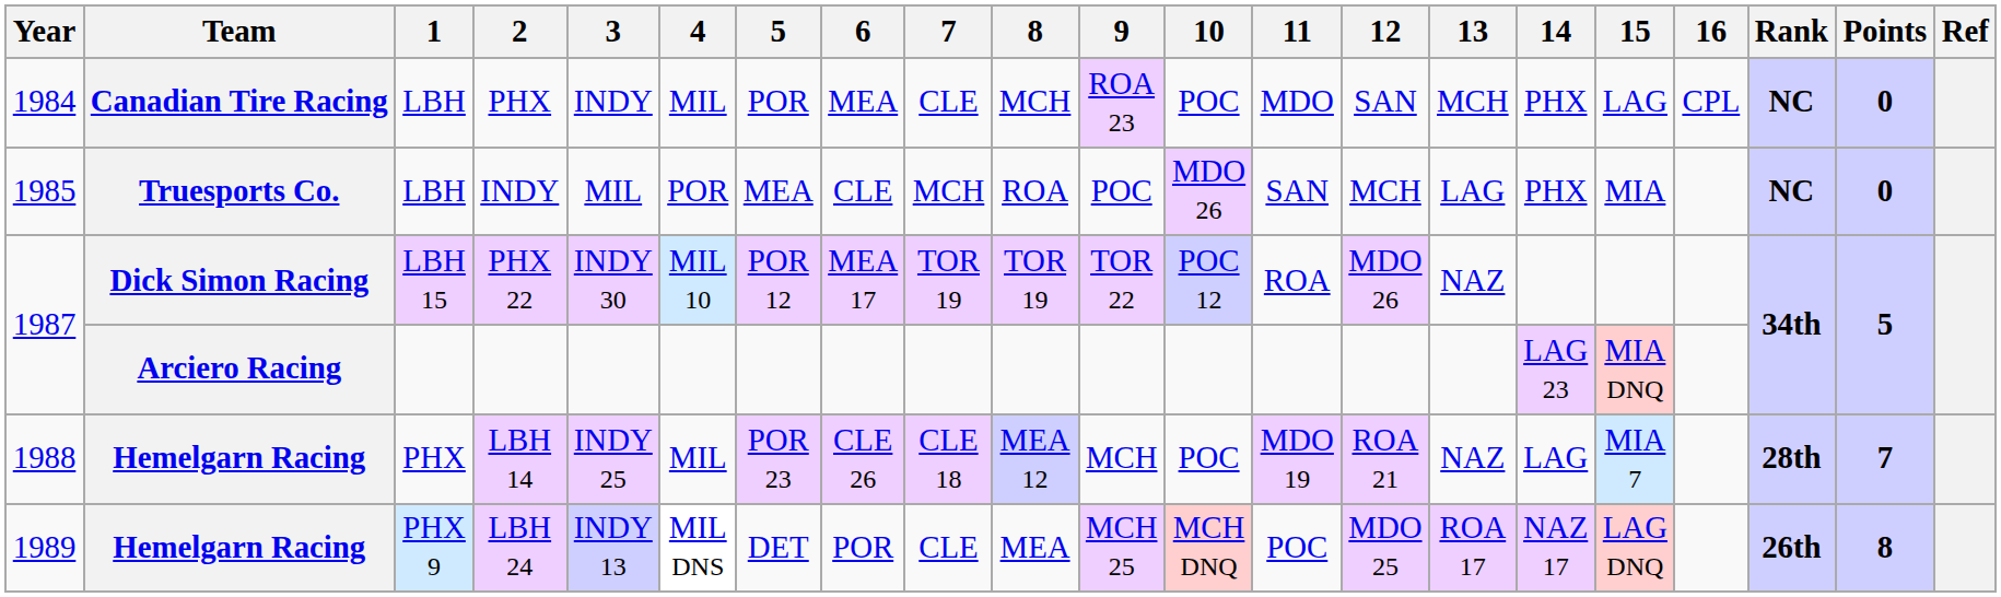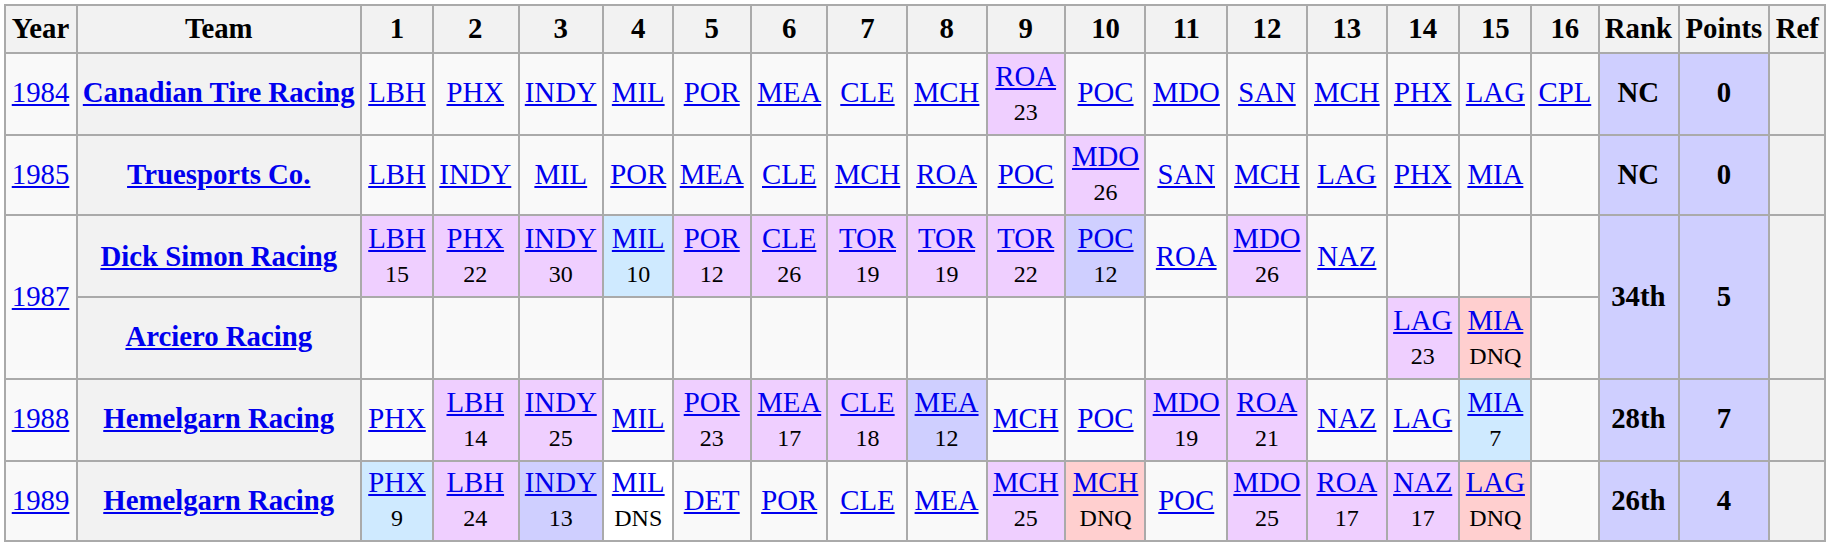 <table class="wikitable" style="text-align:center; font-size:90%">
 <tr>
 <th>Year</th>
 <th>Team</th>
 <th>1</th>
 <th>2</th>
 <th>3</th>
 <th>4</th>
 <th>5</th>
 <th>6</th>
 <th>7</th>
 <th>8</th>
 <th>9</th>
 <th>10</th>
 <th>11</th>
 <th>12</th>
 <th>13</th>
 <th>14</th>
 <th>15</th>
 <th>16</th>
 <th>Rank</th>
 <th>Points</th>
 <th>Ref</th>
 </tr>
 <tr>
 <td><a href='#'>1984</a></td>
 <th><a href='#'>Canadian Tire Racing</a></th>
 <td><a href='#'>LBH</a><br><small></small></td>
 <td><a href='#'>PHX</a><br><small></small></td>
 <td><a href='#'>INDY</a><br><small></small></td>
 <td><a href='#'>MIL</a><br><small></small></td>
 <td><a href='#'>POR</a><br><small></small></td>
 <td><a href='#'>MEA</a><br><small></small></td>
 <td><a href='#'>CLE</a><br><small></small></td>
 <td><a href='#'>MCH</a><br><small></small></td>
 <td style="background:#EFCFFF;"><a href='#'>ROA</a><br><small>23</small></td>
 <td><a href='#'>POC</a><br><small></small></td>
 <td><a href='#'>MDO</a><br><small></small></td>
 <td><a href='#'>SAN</a><br><small></small></td>
 <td><a href='#'>MCH</a><br><small></small></td>
 <td><a href='#'>PHX</a><br><small></small></td>
 <td><a href='#'>LAG</a><br><small></small></td>
 <td><a href='#'>CPL</a><br><small></small></td>
 <td style="background:#CFCFFF;"><strong>NC</strong></td>
 <td style="background:#CFCFFF;"><strong>0</strong></td>
 <th></th>
 </tr>
 <tr>
 <td><a href='#'>1985</a></td>
 <th><a href='#'>Truesports Co.</a></th>
 <td><a href='#'>LBH</a><br><small></small></td>
 <td><a href='#'>INDY</a><br><small></small></td>
 <td><a href='#'>MIL</a><br><small></small></td>
 <td><a href='#'>POR</a><br><small></small></td>
 <td><a href='#'>MEA</a><br><small></small></td>
 <td><a href='#'>CLE</a><br><small></small></td>
 <td><a href='#'>MCH</a><br><small></small></td>
 <td><a href='#'>ROA</a><br><small></small></td>
 <td><a href='#'>POC</a><br><small></small></td>
 <td style="background:#EFCFFF;"><a href='#'>MDO</a><br><small>26</small></td>
 <td><a href='#'>SAN</a><br><small></small></td>
 <td><a href='#'>MCH</a><br><small></small></td>
 <td><a href='#'>LAG</a><br><small></small></td>
 <td><a href='#'>PHX</a><br><small></small></td>
 <td><a href='#'>MIA</a><br><small></small></td>
 <td></td>
 <td style="background:#CFCFFF;"><strong>NC</strong></td>
 <td style="background:#CFCFFF;"><strong>0</strong></td>
 <th></th>
 </tr>
 <tr>
 <td rowspan=2><a href='#'>1987</a></td>
 <th><a href='#'>Dick Simon Racing</a></th>
 <td style="background:#EFCFFF;"><a href='#'>LBH</a><br><small>15</small></td>
 <td style="background:#EFCFFF;"><a href='#'>PHX</a><br><small>22</small></td>
 <td style="background:#EFCFFF;"><a href='#'>INDY</a><br><small>30</small></td>
 <td style="background:#CFEAFF;"><a href='#'>MIL</a><br><small>10</small></td>
 <td style="background:#EFCFFF;"><a href='#'>POR</a><br><small>12</small></td>
-<td style="background:#EFCFFF;"><a href='#'>MEA</a><br><small>17</small></td>
+<td style="background:#EFCFFF;"><a href='#'>CLE</a><br><small>26</small></td>
 <td style="background:#EFCFFF;"><a href='#'>TOR</a><br><small>19</small></td>
 <td style="background:#EFCFFF;"><a href='#'>TOR</a><br><small>19</small></td>
 <td style="background:#EFCFFF;"><a href='#'>TOR</a><br><small>22</small></td>
 <td style="background:#CFCFFF;"><a href='#'>POC</a><br><small>12</small></td>
 <td><a href='#'>ROA</a><br><small></small></td>
 <td style="background:#EFCFFF;"><a href='#'>MDO</a><br><small>26</small></td>
 <td><a href='#'>NAZ</a><br><small></small></td>
 <td></td>
 <td></td>
 <td></td>
 <td style="background:#CFCFFF;" rowspan=2><strong>34th</strong></td>
 <td style="background:#CFCFFF;" rowspan=2><strong>5</strong></td>
 <th rowspan=2></th>
 </tr>
 <tr>
 <th><a href='#'>Arciero Racing</a></th>
 <td></td>
 <td></td>
 <td></td>
 <td></td>
 <td></td>
 <td></td>
 <td></td>
 <td></td>
 <td></td>
 <td></td>
 <td></td>
 <td></td>
 <td></td>
 <td style="background:#EFCFFF;"><a href='#'>LAG</a><br><small>23</small></td>
 <td style="background:#FFCFCF;"><a href='#'>MIA</a><br><small>DNQ</small></td>
 <td></td>
 </tr>
 <tr>
 <td><a href='#'>1988</a></td>
 <th><a href='#'>Hemelgarn Racing</a></th>
 <td><a href='#'>PHX</a><br><small></small></td>
 <td style="background:#EFCFFF;"><a href='#'>LBH</a><br><small>14</small></td>
 <td style="background:#EFCFFF;"><a href='#'>INDY</a><br><small>25</small></td>
 <td><a href='#'>MIL</a><br><small></small></td>
 <td style="background:#EFCFFF;"><a href='#'>POR</a><br><small>23</small></td>
-<td style="background:#EFCFFF;"><a href='#'>CLE</a><br><small>26</small></td>
+<td style="background:#EFCFFF;"><a href='#'>MEA</a><br><small>17</small></td>
 <td style="background:#EFCFFF;"><a href='#'>CLE</a><br><small>18</small></td>
 <td style="background:#CFCFFF;"><a href='#'>MEA</a><br><small>12</small></td>
 <td><a href='#'>MCH</a><br><small></small></td>
 <td><a href='#'>POC</a><br><small></small></td>
 <td style="background:#EFCFFF;"><a href='#'>MDO</a><br><small>19</small></td>
 <td style="background:#EFCFFF;"><a href='#'>ROA</a><br><small>21</small></td>
 <td><a href='#'>NAZ</a><br><small></small></td>
 <td><a href='#'>LAG</a><br><small></small></td>
 <td style="background:#CFEAFF;"><a href='#'>MIA</a><br><small>7</small></td>
 <td></td>
 <td style="background:#CFCFFF;"><strong>28th</strong></td>
 <td style="background:#CFCFFF;"><strong>7</strong></td>
 <th></th>
 </tr>
 <tr>
 <td><a href='#'>1989</a></td>
 <th><a href='#'>Hemelgarn Racing</a></th>
 <td style="background:#CFEAFF;"><a href='#'>PHX</a><br><small>9</small></td>
 <td style="background:#EFCFFF;"><a href='#'>LBH</a><br><small>24</small></td>
 <td style="background:#CFCFFF;"><a href='#'>INDY</a><br><small>13</small></td>
 <td style="background:#FFFFFF;"><a href='#'>MIL</a><br><small>DNS</small></td>
 <td><a href='#'>DET</a><br><small></small></td>
 <td><a href='#'>POR</a><br><small></small></td>
 <td><a href='#'>CLE</a><br><small></small></td>
 <td><a href='#'>MEA</a><br><small></small></td>
 <td style="background:#EFCFFF;"><a href='#'>MCH</a><br><small>25</small></td>
 <td style="background:#FFCFCF;"><a href='#'>MCH</a><br><small>DNQ</small></td>
 <td><a href='#'>POC</a><br><small></small></td>
 <td style="background:#EFCFFF;"><a href='#'>MDO</a><br><small>25</small></td>
 <td style="background:#EFCFFF;"><a href='#'>ROA</a><br><small>17</small></td>
 <td style="background:#EFCFFF;"><a href='#'>NAZ</a><br><small>17</small></td>
 <td style="background:#FFCFCF;"><a href='#'>LAG</a><br><small>DNQ</small></td>
 <td></td>
 <td style="background:#CFCFFF;"><strong>26th</strong></td>
-<td style="background:#CFCFFF;"><strong>8</strong></td>
+<td style="background:#CFCFFF;"><strong>4</strong></td>
 <th></th>
 </tr>
 </table>
